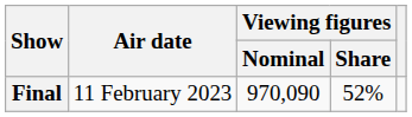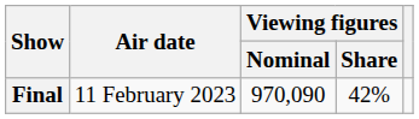 <table class="wikitable plainrowheaders sortable" style="text-align:center">
 <tr>
 <th rowspan="2" scope="col" class="unsortable">Show</th>
 <th rowspan="2" scope="col">Air date</th>
 <th colspan="2" scope="col">Viewing figures</th>
 <th rowspan="2"></th>
 </tr>
 <tr>
 <th>Nominal</th>
 <th>Share</th>
 </tr>
 <tr>
 <th scope="row">Final</th>
 <td>11 February 2023</td>
 <td>970,090</td>
-<td>52%</td>
+<td>42%</td>
 <td rowspan="2"></td>
 </tr>
 </table>
